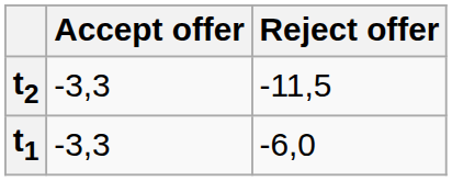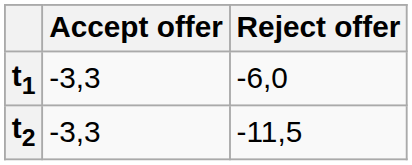 <table class="wikitable">
 <tr>
 <th></th>
 <th>Accept offer</th>
 <th>Reject offer</th>
 </tr>
 <tr>
+<th>t<sub>1</sub></th>
+<td>-3,3</td>
+<td>-6,0</td>
+</tr>
+<tr>
 <th>t<sub>2</sub></th>
 <td>-3,3</td>
 <td>-11,5</td>
 </tr>
-<tr>
-<th>t<sub>1</sub></th>
-<td>-3,3</td>
-<td>-6,0</td>
-</tr>
 </table>
